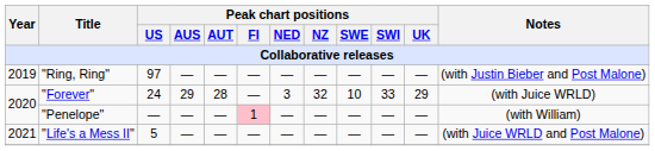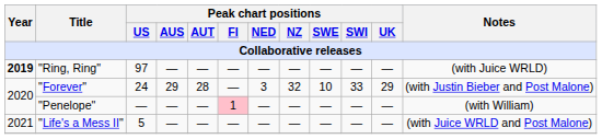 <table class="wikitable" style="text-align:center;">
 <tr style="background:#ebf5ff;">
 <th scope="col" rowspan="2">Year</th>
 <th scope="col" rowspan="2">Title</th>
 <th scope="col" colspan="9">Peak chart positions</th>
 <th scope="col" rowspan="2">Notes</th>
 </tr>
 <tr>
 <th scope="col" width="35"><a href='#'>US</a><br></th>
 <th scope="col" width="35"><a href='#'>AUS</a><br></th>
 <th scope="col" width="35"><a href='#'>AUT</a><br></th>
 <th scope="col" width="35"><a href='#'>FI</a><br></th>
 <th scope="col" width="35"><a href='#'>NED</a><br></th>
 <th scope="col" width="35"><a href='#'>NZ</a><br></th>
 <th scope="col" width="35"><a href='#'>SWE</a><br></th>
 <th scope="col" width="35"><a href='#'>SWI</a><br></th>
 <th scope="col" width="35"><a href='#'>UK</a><br></th>
 </tr>
 <tr>
 <td colspan="12"  style="text-align:center; background:#dbe5ff;"><strong>Collaborative releases</strong></td>
 </tr>
 <tr>
-<td>2019</td>
+<td><strong>2019</strong></td>
 <td style="text-align:left;">"Ring, Ring"</td>
 <td>97</td>
 <td>—</td>
 <td>—</td>
 <td>—</td>
 <td>—</td>
 <td>—</td>
 <td>—</td>
 <td>—</td>
 <td>—</td>
-<td>(with <a href='#'>Justin Bieber</a> and <a href='#'>Post Malone</a>)</td>
+<td>(with Juice WRLD)</td>
 </tr>
 <tr>
 <td rowspan="2">2020</td>
 <td style="text-align:left;">"<a href='#'>Forever</a>"</td>
 <td>24</td>
 <td>29</td>
 <td>28</td>
 <td>—</td>
 <td>3</td>
 <td>32</td>
 <td>10</td>
 <td>33</td>
 <td>29</td>
-<td>(with Juice WRLD)</td>
+<td>(with <a href='#'>Justin Bieber</a> and <a href='#'>Post Malone</a>)</td>
 </tr>
 <tr>
 <td style="text-align:left;">"Penelope"</td>
 <td>—</td>
 <td>—</td>
 <td>—</td>
 <td style="background: pink;">1</td>
 <td>—</td>
 <td>—</td>
 <td>—</td>
 <td>—</td>
 <td>—</td>
 <td>(with William)</td>
 </tr>
 <tr>
 <td>2021</td>
 <td style="text-align:left;">"<a href='#'>Life's a Mess II</a>"</td>
 <td>5</td>
 <td>—</td>
 <td>—</td>
 <td>—</td>
 <td>—</td>
 <td>—</td>
 <td>—</td>
 <td>—</td>
 <td>—</td>
 <td>(with <a href='#'>Juice WRLD</a> and <a href='#'>Post Malone</a>)</td>
 </tr>
 <tr>
 </tr>
 </table>
